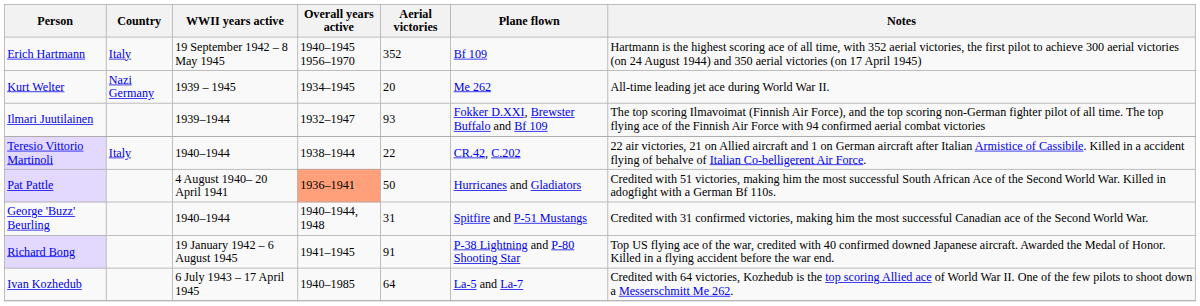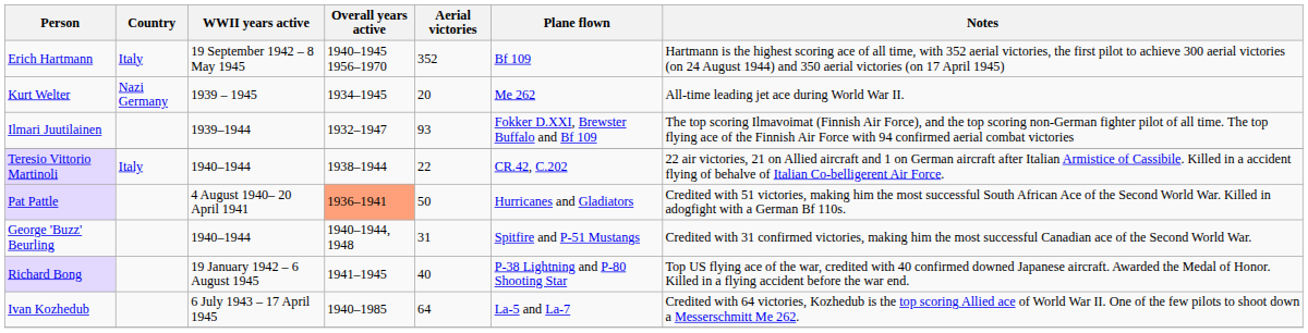 <table class="wikitable">
 <tr>
 <th>Person</th>
 <th>Country</th>
 <th>WWII years active</th>
 <th>Overall years active</th>
 <th>Aerial victories</th>
 <th>Plane flown</th>
 <th>Notes</th>
 </tr>
 <tr>
 <td><a href='#'>Erich Hartmann</a></td>
 <td> <a href='#'>Italy</a></td>
 <td>19 September 1942 – 8 May 1945</td>
 <td>1940–1945<br>1956–1970</td>
 <td>352</td>
 <td><a href='#'>Bf 109</a></td>
 <td>Hartmann is the highest scoring ace of all time, with 352 aerial victories, the first pilot to achieve 300 aerial victories (on 24 August 1944) and 350 aerial victories (on 17 April 1945)</td>
 </tr>
 <tr>
 <td><a href='#'>Kurt Welter</a></td>
 <td> <a href='#'>Nazi Germany</a></td>
 <td>1939 – 1945</td>
 <td>1934–1945</td>
 <td>20</td>
 <td><a href='#'>Me 262</a></td>
 <td>All-time leading jet ace during World War II.</td>
 </tr>
 <tr>
 <td><a href='#'>Ilmari Juutilainen</a></td>
 <td></td>
 <td>1939–1944</td>
 <td>1932–1947</td>
 <td>93</td>
 <td><a href='#'>Fokker D.XXI</a>, <a href='#'>Brewster Buffalo</a> and <a href='#'>Bf 109</a></td>
 <td>The top scoring Ilmavoimat (Finnish Air Force), and the top scoring non-German fighter pilot of all time. The top flying ace of the Finnish Air Force with 94 confirmed aerial combat victories</td>
 </tr>
 <tr>
 </tr>
 <tr>
 <td style="background:#e3d9ff;"><a href='#'>Teresio Vittorio Martinoli</a></td>
 <td> <a href='#'>Italy</a></td>
 <td>1940–1944</td>
 <td>1938–1944</td>
 <td>22</td>
 <td><a href='#'>CR.42</a>, <a href='#'>C.202</a></td>
 <td>22 air victories, 21 on Allied aircraft and 1 on German aircraft after Italian <a href='#'>Armistice of Cassibile</a>. Killed in a accident flying of behalve of <a href='#'>Italian Co-belligerent Air Force</a>.</td>
 </tr>
 <tr>
 <td style="background:#e3d9ff;"><a href='#'>Pat Pattle</a></td>
 <td></td>
 <td>4 August 1940– 20 April 1941</td>
 <td style="background: lightsalmon;">1936–1941</td>
 <td>50</td>
 <td><a href='#'>Hurricanes</a> and <a href='#'>Gladiators</a></td>
 <td>Credited with 51 victories, making him the most successful South African Ace of the Second World War. Killed in adogfight with a German Bf 110s.</td>
 </tr>
 <tr>
 <td><a href='#'>George 'Buzz' Beurling</a></td>
 <td></td>
 <td>1940–1944</td>
 <td>1940–1944, 1948</td>
 <td>31</td>
 <td><a href='#'>Spitfire</a> and <a href='#'>P-51 Mustangs</a></td>
 <td>Credited with 31 confirmed victories, making him the most successful Canadian ace of the Second World War.</td>
 </tr>
 <tr>
 <td style="background:#e3d9ff;"><a href='#'>Richard Bong</a></td>
 <td></td>
 <td>19 January 1942 – 6 August 1945</td>
 <td>1941–1945</td>
-<td>91</td>
+<td>40</td>
 <td><a href='#'>P-38 Lightning</a> and <a href='#'>P-80 Shooting Star</a></td>
 <td>Top US flying ace of the war, credited with 40 confirmed downed Japanese aircraft. Awarded the Medal of Honor. Killed in a flying accident before the war end.</td>
 </tr>
 <tr>
 <td><a href='#'>Ivan Kozhedub</a></td>
 <td></td>
 <td>6 July 1943 – 17 April 1945</td>
 <td>1940–1985</td>
 <td>64</td>
 <td><a href='#'>La-5</a> and <a href='#'>La-7</a></td>
 <td>Credited with 64 victories, Kozhedub is the <a href='#'>top scoring Allied ace</a> of World War II. One of the few pilots to shoot down a <a href='#'>Messerschmitt Me 262</a>.</td>
 </tr>
 <tr>
 </tr>
 </table>
